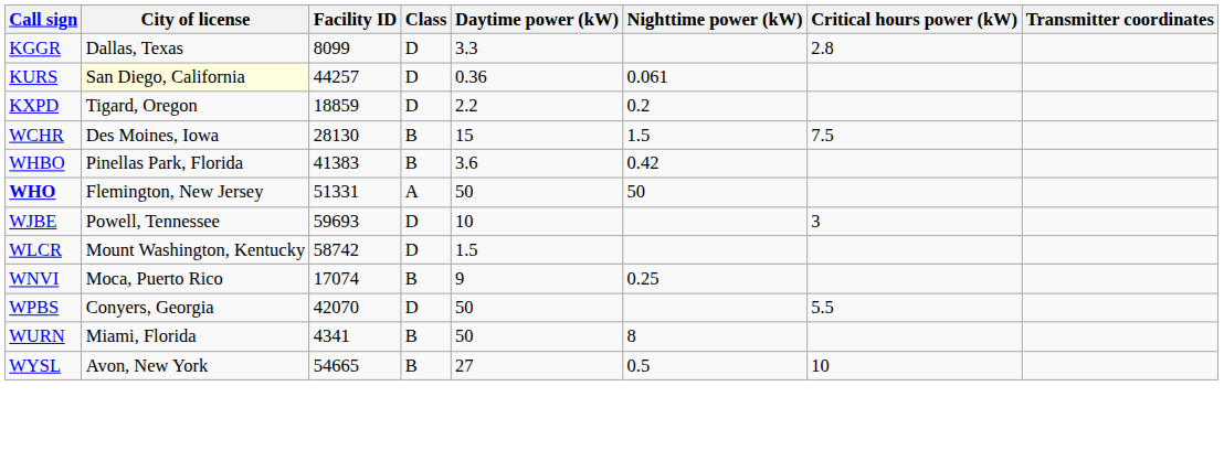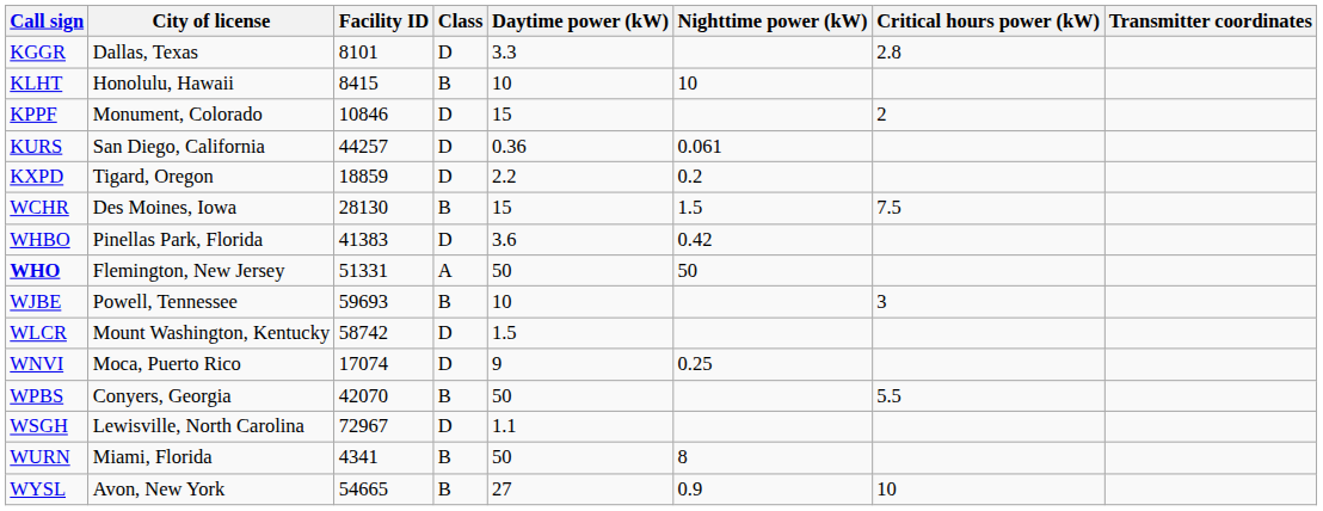 <table class="wikitable sortable">
 <tr>
 <th><a href='#'>Call sign</a></th>
 <th>City of license</th>
 <th>Facility ID</th>
 <th>Class</th>
 <th>Daytime power (kW)</th>
 <th>Nighttime power (kW)</th>
 <th>Critical hours power (kW)</th>
 <th>Transmitter coordinates</th>
 </tr>
 <tr>
 <td><a href='#'>KGGR</a></td>
 <td>Dallas, Texas</td>
-<td>8099</td>
+<td>8101</td>
 <td>D</td>
 <td>3.3</td>
 <td></td>
 <td>2.8</td>
 <td></td>
 </tr>
 <tr>
+<td><a href='#'>KLHT</a></td>
+<td>Honolulu, Hawaii</td>
+<td>8415</td>
+<td>B</td>
+<td>10</td>
+<td>10</td>
+<td></td>
+<td></td>
+</tr>
+<tr>
+<td><a href='#'>KPPF</a></td>
+<td>Monument, Colorado</td>
+<td>10846</td>
+<td>D</td>
+<td>15</td>
+<td></td>
+<td>2</td>
+<td></td>
+</tr>
+<tr>
 <td><a href='#'>KURS</a></td>
-<td style="background: lightyellow;">San Diego, California</td>
+<td>San Diego, California</td>
 <td>44257</td>
 <td>D</td>
 <td>0.36</td>
 <td>0.061</td>
 <td></td>
 <td></td>
 </tr>
 <tr>
 <td><a href='#'>KXPD</a></td>
 <td>Tigard, Oregon</td>
 <td>18859</td>
 <td>D</td>
 <td>2.2</td>
 <td>0.2</td>
 <td></td>
 <td></td>
 </tr>
 <tr>
 <td><a href='#'>WCHR</a></td>
 <td>Des Moines, Iowa</td>
 <td>28130</td>
 <td>B</td>
 <td>15</td>
 <td>1.5</td>
 <td>7.5</td>
 <td></td>
 </tr>
 <tr>
 <td><a href='#'>WHBO</a></td>
 <td>Pinellas Park, Florida</td>
 <td>41383</td>
-<td>B</td>
+<td>D</td>
 <td>3.6</td>
 <td>0.42</td>
 <td></td>
 <td></td>
 </tr>
 <tr>
 <td><strong><a href='#'>WHO</a></strong></td>
 <td>Flemington, New Jersey</td>
 <td>51331</td>
 <td>A</td>
 <td>50</td>
 <td>50</td>
 <td></td>
 <td></td>
 </tr>
 <tr>
 <td><a href='#'>WJBE</a></td>
 <td>Powell, Tennessee</td>
 <td>59693</td>
-<td>D</td>
+<td>B</td>
 <td>10</td>
 <td></td>
 <td>3</td>
 <td></td>
 </tr>
 <tr>
 <td><a href='#'>WLCR</a></td>
 <td>Mount Washington, Kentucky</td>
 <td>58742</td>
 <td>D</td>
 <td>1.5</td>
 <td></td>
 <td></td>
 <td></td>
 </tr>
 <tr>
 <td><a href='#'>WNVI</a></td>
 <td>Moca, Puerto Rico</td>
 <td>17074</td>
-<td>B</td>
+<td>D</td>
 <td>9</td>
 <td>0.25</td>
 <td></td>
 <td></td>
 </tr>
 <tr>
 <td><a href='#'>WPBS</a></td>
 <td>Conyers, Georgia</td>
 <td>42070</td>
-<td>D</td>
+<td>B</td>
 <td>50</td>
 <td></td>
 <td>5.5</td>
+<td></td>
+</tr>
+<tr>
+<td><a href='#'>WSGH</a></td>
+<td>Lewisville, North Carolina</td>
+<td>72967</td>
+<td>D</td>
+<td>1.1</td>
+<td></td>
+<td></td>
 <td></td>
 </tr>
 <tr>
 <td><a href='#'>WURN</a></td>
 <td>Miami, Florida</td>
 <td>4341</td>
 <td>B</td>
 <td>50</td>
 <td>8</td>
 <td></td>
 <td></td>
 </tr>
 <tr>
 <td><a href='#'>WYSL</a></td>
 <td>Avon, New York</td>
 <td>54665</td>
 <td>B</td>
 <td>27</td>
-<td>0.5</td>
+<td>0.9</td>
 <td>10</td>
 <td></td>
 </tr>
 </table>
